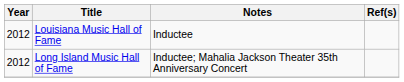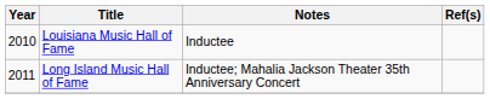 <table class="wikitable plainrowheaders sortable">
 <tr>
 <th>Year</th>
 <th>Title</th>
 <th>Notes</th>
 <th class="unsortable">Ref(s)</th>
 </tr>
 <tr>
-<td>2012</td>
+<td>2010</td>
 <td><a href='#'>Louisiana Music Hall of Fame</a></td>
 <td>Inductee</td>
 <td style="text-align:center;"></td>
 </tr>
 <tr>
-<td>2012</td>
+<td>2011</td>
 <td><a href='#'>Long Island Music Hall of Fame</a></td>
 <td>Inductee; Mahalia Jackson Theater 35th Anniversary Concert</td>
 <td style="text-align:center;"></td>
 </tr>
 <tr>
 </tr>
 </table>
